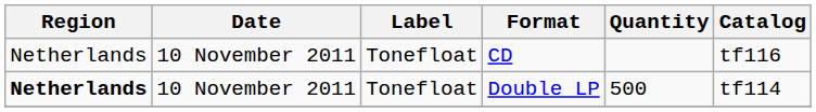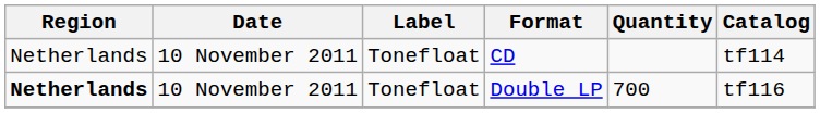 <table class="wikitable">
 <tr>
 <th>Region</th>
 <th>Date</th>
 <th>Label</th>
 <th>Format</th>
 <th>Quantity</th>
 <th>Catalog</th>
 </tr>
 <tr>
 <td>Netherlands</td>
 <td>10 November 2011</td>
 <td>Tonefloat</td>
 <td><a href='#'>CD</a></td>
 <td></td>
-<td>tf116</td>
+<td>tf114</td>
 </tr>
 <tr>
 <td><strong>Netherlands</strong></td>
 <td>10 November 2011</td>
 <td>Tonefloat</td>
 <td><a href='#'>Double LP</a></td>
-<td>500</td>
-<td>tf114</td>
+<td>700</td>
+<td>tf116</td>
 </tr>
 <tr>
 </tr>
 </table>
